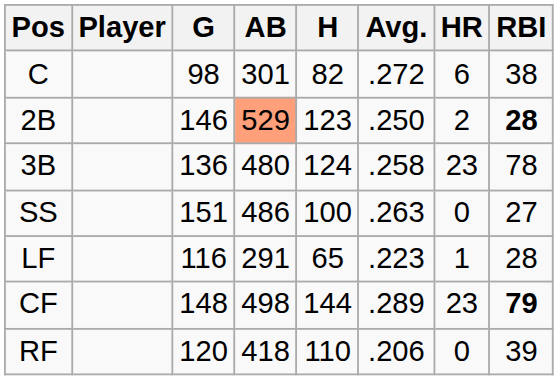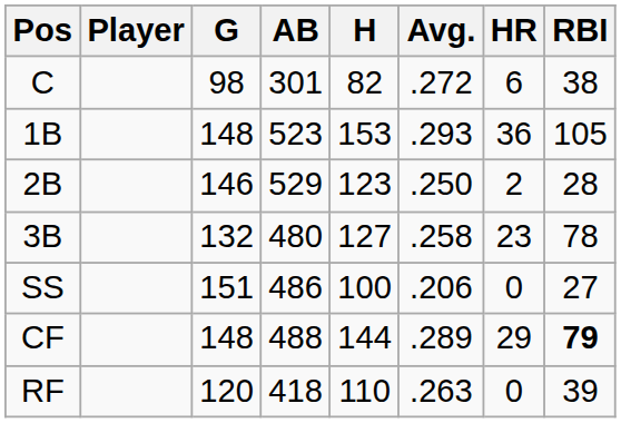 <table class="wikitable sortable">
 <tr>
 <th bgcolor="#DDDDFF">Pos</th>
 <th bgcolor="#DDDDFF">Player</th>
 <th bgcolor="#DDDDFF">G</th>
 <th bgcolor="#DDDDFF">AB</th>
 <th bgcolor="#DDDDFF">H</th>
 <th bgcolor="#DDDDFF">Avg.</th>
 <th bgcolor="#DDDDFF">HR</th>
 <th bgcolor="#DDDDFF">RBI</th>
 </tr>
 <tr align="center">
 <td>C</td>
 <td></td>
 <td>98</td>
 <td>301</td>
 <td>82</td>
 <td>.272</td>
 <td>6</td>
 <td>38</td>
 </tr>
 <tr align="center">
+<td>1B</td>
+<td></td>
+<td>148</td>
+<td>523</td>
+<td>153</td>
+<td>.293</td>
+<td>36</td>
+<td>105</td>
+</tr>
+<tr align="center">
 <td>2B</td>
 <td></td>
 <td>146</td>
-<td style="background: lightsalmon;">529</td>
+<td>529</td>
 <td>123</td>
 <td>.250</td>
 <td>2</td>
-<td><strong>28</strong></td>
+<td>28</td>
 </tr>
 <tr align="center">
 <td>3B</td>
 <td></td>
-<td>136</td>
+<td>132</td>
 <td>480</td>
-<td>124</td>
+<td>127</td>
 <td>.258</td>
 <td>23</td>
 <td>78</td>
 </tr>
 <tr align="center">
 <td>SS</td>
 <td></td>
 <td>151</td>
 <td>486</td>
 <td>100</td>
-<td>.263</td>
+<td>.206</td>
 <td>0</td>
 <td>27</td>
-</tr>
-<tr align="center">
-<td>LF</td>
-<td></td>
-<td>116</td>
-<td>291</td>
-<td>65</td>
-<td>.223</td>
-<td>1</td>
-<td>28</td>
 </tr>
 <tr align="center">
 <td>CF</td>
 <td></td>
 <td>148</td>
-<td>498</td>
+<td>488</td>
 <td>144</td>
 <td>.289</td>
-<td>23</td>
+<td>29</td>
 <td><strong>79</strong></td>
 </tr>
 <tr align="center">
 <td>RF</td>
 <td></td>
 <td>120</td>
 <td>418</td>
 <td>110</td>
-<td>.206</td>
+<td>.263</td>
 <td>0</td>
 <td>39</td>
 </tr>
 </table>
